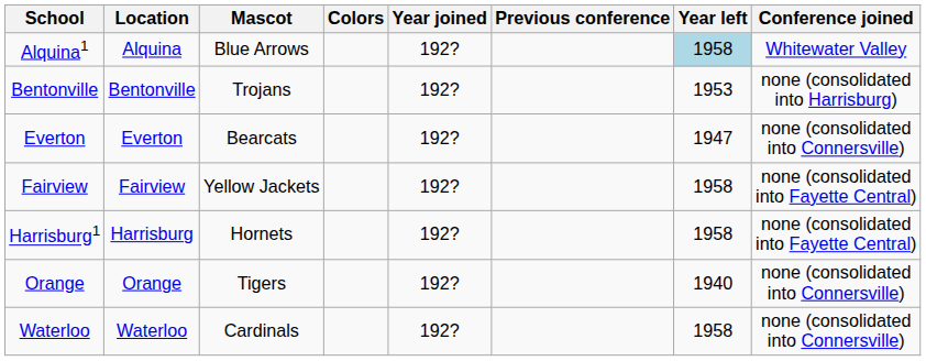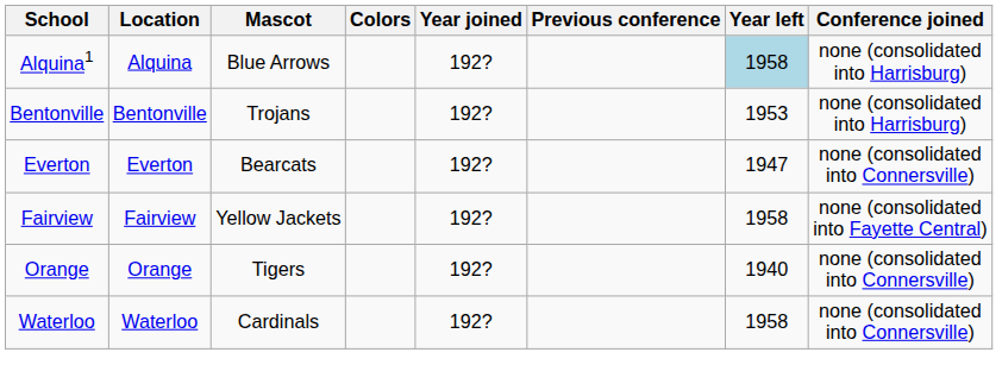 <table class="wikitable" style="text-align:center;">
 <tr>
 <th>School</th>
 <th>Location</th>
 <th>Mascot</th>
 <th>Colors</th>
 <th>Year joined</th>
 <th>Previous conference</th>
 <th>Year left</th>
 <th>Conference joined</th>
 </tr>
 <tr>
 <td><a href='#'>Alquina</a><sup>1</sup></td>
 <td><a href='#'>Alquina</a></td>
 <td>Blue Arrows</td>
 <td> </td>
 <td>192?</td>
 <td></td>
 <td style="background: lightblue;">1958</td>
-<td><a href='#'>Whitewater Valley</a></td>
+<td>none (consolidated <br> into <a href='#'>Harrisburg</a>)</td>
 </tr>
 <tr>
 <td><a href='#'>Bentonville</a></td>
 <td><a href='#'>Bentonville</a></td>
 <td>Trojans</td>
 <td> </td>
 <td>192?</td>
 <td></td>
 <td>1953</td>
 <td>none (consolidated <br> into <a href='#'>Harrisburg</a>)</td>
 </tr>
 <tr>
 <td><a href='#'>Everton</a></td>
 <td><a href='#'>Everton</a></td>
 <td>Bearcats</td>
 <td> </td>
 <td>192?</td>
 <td></td>
 <td>1947</td>
 <td>none (consolidated <br> into <a href='#'>Connersville</a>)</td>
 </tr>
 <tr>
 <td><a href='#'>Fairview</a></td>
 <td><a href='#'>Fairview</a></td>
 <td>Yellow Jackets</td>
 <td> </td>
 <td>192?</td>
 <td></td>
 <td>1958</td>
 <td>none (consolidated <br> into <a href='#'>Fayette Central</a>)</td>
 </tr>
 <tr>
-<td><a href='#'>Harrisburg</a><sup>1</sup></td>
-<td><a href='#'>Harrisburg</a></td>
-<td>Hornets</td>
-<td> </td>
-<td>192?</td>
-<td></td>
-<td>1958</td>
-<td>none (consolidated <br> into <a href='#'>Fayette Central</a>)</td>
-</tr>
-<tr>
 <td><a href='#'>Orange</a></td>
 <td><a href='#'>Orange</a></td>
 <td>Tigers</td>
 <td> </td>
 <td>192?</td>
 <td></td>
 <td>1940</td>
 <td>none (consolidated <br> into <a href='#'>Connersville</a>)</td>
 </tr>
 <tr>
 <td><a href='#'>Waterloo</a></td>
 <td><a href='#'>Waterloo</a></td>
 <td>Cardinals</td>
 <td> </td>
 <td>192?</td>
 <td></td>
 <td>1958</td>
 <td>none (consolidated <br> into <a href='#'>Connersville</a>)</td>
 </tr>
 </table>
